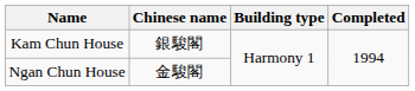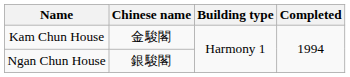 <table class="wikitable" style="text-align: center">
 <tr>
 <th>Name</th>
 <th>Chinese name</th>
 <th>Building type</th>
 <th>Completed</th>
 </tr>
 <tr>
 <td>Kam Chun House</td>
-<td>銀駿閣</td>
+<td>金駿閣</td>
 <td rowspan="2">Harmony 1</td>
 <td rowspan="2">1994</td>
 </tr>
 <tr>
 <td>Ngan Chun House</td>
-<td>金駿閣</td>
+<td>銀駿閣</td>
 </tr>
 </table>
